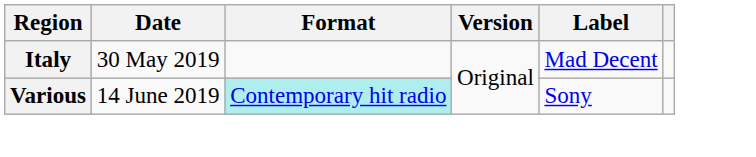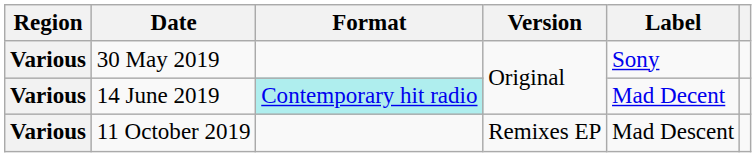 <table class="wikitable plainrowheaders">
 <tr>
 <th>Region</th>
 <th>Date</th>
 <th>Format</th>
 <th>Version</th>
 <th>Label</th>
 <th></th>
 </tr>
 <tr>
-<th scope="row">Italy</th>
+<th scope="row">Various</th>
 <td>30 May 2019</td>
 <td></td>
 <td rowspan="2">Original</td>
-<td><a href='#'>Mad Decent</a></td>
+<td><a href='#'>Sony</a></td>
 <td></td>
 </tr>
 <tr>
 <th scope="row">Various</th>
 <td>14 June 2019</td>
 <td style="background: paleturquoise;"><a href='#'>Contemporary hit radio</a></td>
-<td><a href='#'>Sony</a></td>
+<td><a href='#'>Mad Decent</a></td>
+<td></td>
+</tr>
+<tr>
+<th scope="row">Various</th>
+<td>11 October 2019</td>
+<td></td>
+<td>Remixes EP</td>
+<td>Mad Descent</td>
 <td></td>
 </tr>
 </table>
